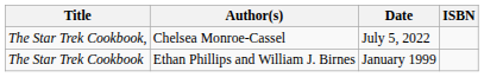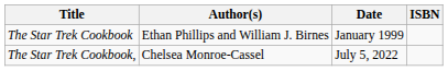 <table class="wikitable">
 <tr>
 <th>Title</th>
 <th>Author(s)</th>
 <th>Date</th>
 <th>ISBN</th>
 </tr>
 <tr>
+<td><em>The Star Trek Cookbook</em></td>
+<td>Ethan Phillips and William J. Birnes</td>
+<td>January 1999</td>
+<td></td>
+</tr>
+<tr>
 <td><em>The Star Trek Cookbook</em>, </td>
 <td>Chelsea Monroe-Cassel</td>
 <td>July 5, 2022</td>
 <td></td>
 </tr>
-<tr>
-<td><em>The Star Trek Cookbook</em></td>
-<td>Ethan Phillips and William J. Birnes</td>
-<td>January 1999</td>
-<td></td>
-</tr>
 </table>
